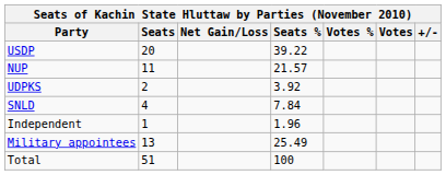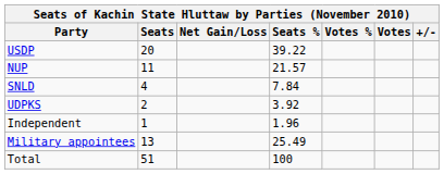 <table class="wikitable">
 <tr>
 <th colspan="7">Seats of Kachin State Hluttaw by Parties (November 2010)</th>
 </tr>
 <tr>
 <th>Party</th>
 <th>Seats</th>
 <th>Net Gain/Loss</th>
 <th>Seats %</th>
 <th>Votes %</th>
 <th>Votes</th>
 <th>+/-</th>
 </tr>
 <tr>
 <td><a href='#'>USDP</a></td>
 <td>20</td>
 <td></td>
 <td>39.22</td>
 <td></td>
 <td></td>
 <td></td>
 </tr>
 <tr>
 <td><a href='#'>NUP</a></td>
 <td>11</td>
 <td></td>
 <td>21.57</td>
 <td></td>
 <td></td>
 <td></td>
 </tr>
 <tr>
-<td><a href='#'>UDPKS</a></td>
-<td>2</td>
+<td><a href='#'>SNLD</a></td>
+<td>4</td>
 <td></td>
-<td>3.92</td>
+<td>7.84</td>
 <td></td>
 <td></td>
 <td></td>
 </tr>
 <tr>
-<td><a href='#'>SNLD</a></td>
-<td>4</td>
+<td><a href='#'>UDPKS</a></td>
+<td>2</td>
 <td></td>
-<td>7.84</td>
+<td>3.92</td>
 <td></td>
 <td></td>
 <td></td>
 </tr>
 <tr>
 <td>Independent</td>
 <td>1</td>
 <td></td>
 <td>1.96</td>
 <td></td>
 <td></td>
 <td></td>
 </tr>
 <tr>
 <td><a href='#'>Military appointees</a></td>
 <td>13</td>
 <td></td>
 <td>25.49</td>
 <td></td>
 <td></td>
 <td></td>
 </tr>
 <tr>
 <td>Total</td>
 <td>51</td>
 <td></td>
 <td>100</td>
 <td></td>
 <td></td>
 <td></td>
 </tr>
 </table>
